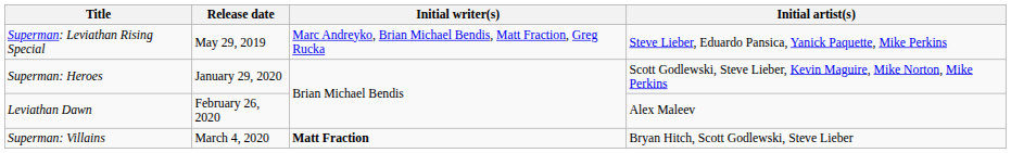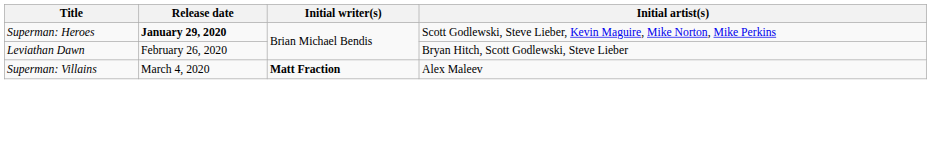 <table class="wikitable" style="width:100%">
 <tr>
 <th>Title</th>
 <th>Release date</th>
 <th>Initial writer(s)</th>
 <th>Initial artist(s)</th>
 </tr>
 <tr>
-<td><em><a href='#'>Superman</a>: Leviathan Rising Special</em></td>
-<td>May 29, 2019</td>
-<td><a href='#'>Marc Andreyko</a>, <a href='#'>Brian Michael Bendis</a>, <a href='#'>Matt Fraction</a>, <a href='#'>Greg Rucka</a></td>
-<td><a href='#'>Steve Lieber</a>, Eduardo Pansica, <a href='#'>Yanick Paquette</a>, <a href='#'>Mike Perkins</a></td>
-</tr>
-<tr>
 <td><em>Superman: Heroes</em></td>
-<td>January 29, 2020</td>
+<td><strong>January 29, 2020</strong></td>
 <td rowspan="2">Brian Michael Bendis</td>
 <td>Scott Godlewski, Steve Lieber, <a href='#'>Kevin Maguire</a>, <a href='#'>Mike Norton</a>, <a href='#'>Mike Perkins</a></td>
 </tr>
 <tr>
 <td><em>Leviathan Dawn</em></td>
 <td>February 26, 2020</td>
-<td>Alex Maleev</td>
+<td>Bryan Hitch, Scott Godlewski, Steve Lieber</td>
 </tr>
 <tr>
 <td><em>Superman: Villains</em></td>
 <td>March 4, 2020</td>
 <td><strong>Matt Fraction</strong></td>
-<td>Bryan Hitch, Scott Godlewski, Steve Lieber</td>
+<td>Alex Maleev</td>
 </tr>
 </table>
